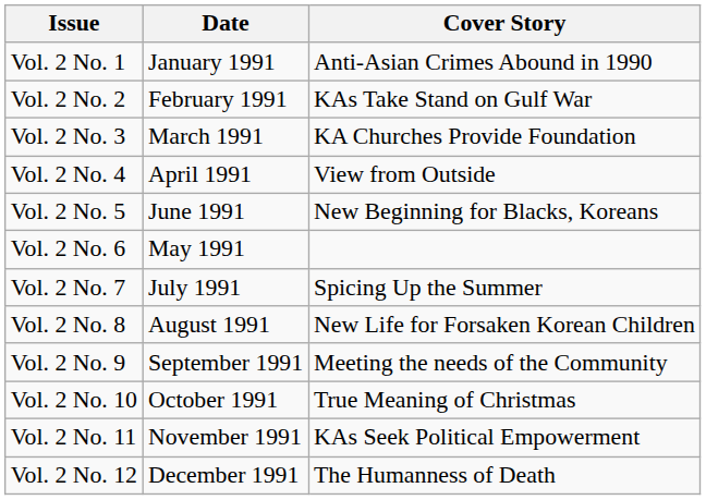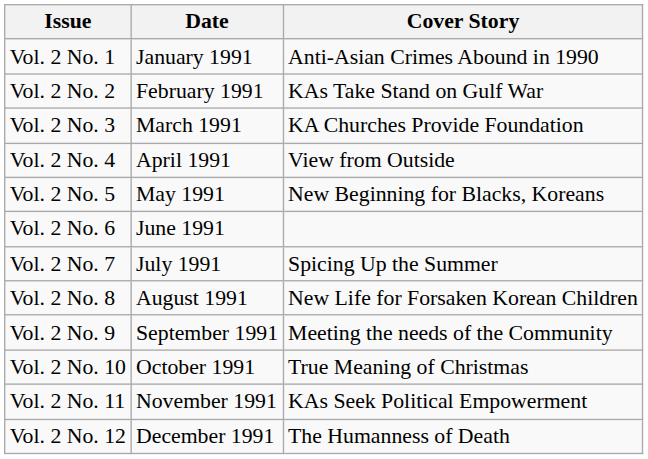 <table class="wikitable">
 <tr>
 <th>Issue</th>
 <th>Date</th>
 <th>Cover Story</th>
 </tr>
 <tr>
 <td>Vol. 2 No. 1</td>
 <td>January 1991</td>
 <td>Anti-Asian Crimes Abound in 1990</td>
 </tr>
 <tr>
 <td>Vol. 2 No. 2</td>
 <td>February 1991</td>
 <td>KAs Take Stand on Gulf War</td>
 </tr>
 <tr>
 <td>Vol. 2 No. 3</td>
 <td>March 1991</td>
 <td>KA Churches Provide Foundation</td>
 </tr>
 <tr>
 <td>Vol. 2 No. 4</td>
 <td>April 1991</td>
 <td>View from Outside</td>
 </tr>
 <tr>
 <td>Vol. 2 No. 5</td>
-<td>June 1991</td>
+<td>May 1991</td>
 <td>New Beginning for Blacks, Koreans</td>
 </tr>
 <tr>
 <td>Vol. 2 No. 6</td>
-<td>May 1991</td>
+<td>June 1991</td>
 <td></td>
 </tr>
 <tr>
 <td>Vol. 2 No. 7</td>
 <td>July 1991</td>
 <td>Spicing Up the Summer</td>
 </tr>
 <tr>
 <td>Vol. 2 No. 8</td>
 <td>August 1991</td>
 <td>New Life for Forsaken Korean Children</td>
 </tr>
 <tr>
 <td>Vol. 2 No. 9</td>
 <td>September 1991</td>
 <td>Meeting the needs of the Community</td>
 </tr>
 <tr>
 <td>Vol. 2 No. 10</td>
 <td>October 1991</td>
 <td>True Meaning of Christmas</td>
 </tr>
 <tr>
 <td>Vol. 2 No. 11</td>
 <td>November 1991</td>
 <td>KAs Seek Political Empowerment</td>
 </tr>
 <tr>
 <td>Vol. 2 No. 12</td>
 <td>December 1991</td>
 <td>The Humanness of Death</td>
 </tr>
 </table>
